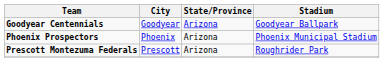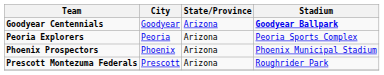 <table class="wikitable sortable">
 <tr>
 <th>Team</th>
 <th>City</th>
 <th>State/Province</th>
 <th>Stadium</th>
 </tr>
 <tr>
 <td><strong>Goodyear Centennials</strong></td>
 <td><a href='#'>Goodyear</a></td>
 <td><a href='#'>Arizona</a></td>
-<td><a href='#'>Goodyear Ballpark</a></td>
+<td><strong><a href='#'>Goodyear Ballpark</a></strong></td>
+</tr>
+<tr>
+<td><strong>Peoria Explorers</strong></td>
+<td><a href='#'>Peoria</a></td>
+<td>Arizona</td>
+<td><a href='#'>Peoria Sports Complex</a></td>
 </tr>
 <tr>
 <td><strong>Phoenix Prospectors</strong></td>
 <td><a href='#'>Phoenix</a></td>
 <td>Arizona</td>
 <td><a href='#'>Phoenix Municipal Stadium</a></td>
 </tr>
 <tr>
 <td><strong>Prescott Montezuma Federals</strong></td>
 <td><a href='#'>Prescott</a></td>
 <td>Arizona</td>
 <td><a href='#'>Roughrider Park</a></td>
 </tr>
 <tr>
 </tr>
 </table>
